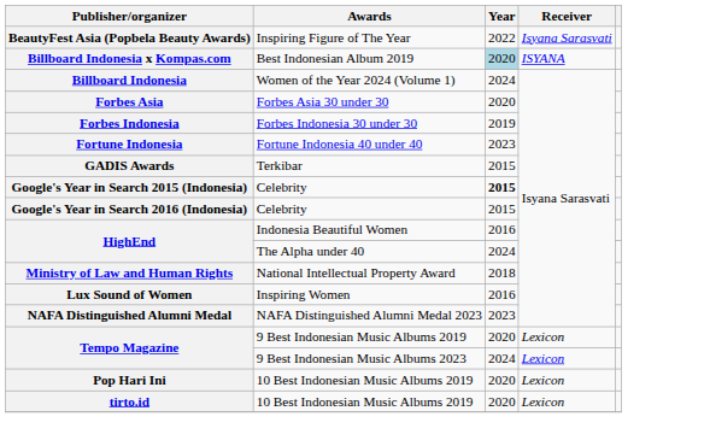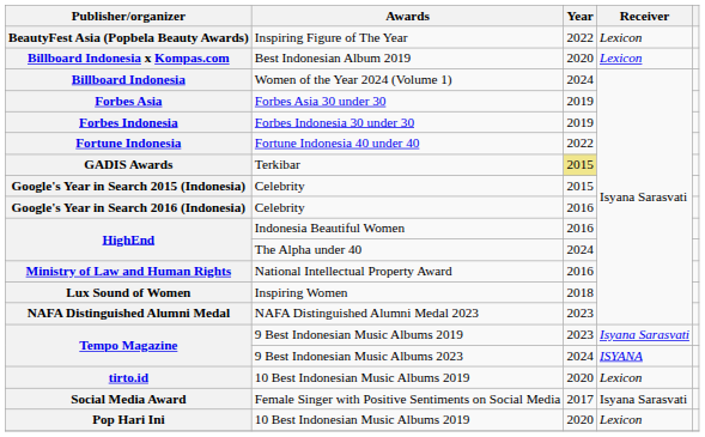 <table class="wikitable plainrowheaders sortable" style="margin-right: 0;">
 <tr>
 <th scope="col">Publisher/organizer</th>
 <th scope="col">Awards</th>
 <th scope="col">Year</th>
 <th scope="col">Receiver</th>
 <th scope="col" class="unsortable"></th>
 </tr>
 <tr>
 <th scope="row">BeautyFest Asia (Popbela Beauty Awards)  </th>
 <td>Inspiring Figure of The Year</td>
 <td>2022</td>
-<td><em><a href='#'>Isyana Sarasvati</a></em></td>
+<td rowspan=1><em>Lexicon</em></td>
 <td></td>
 </tr>
 <tr>
 <th scope="row"><a href='#'>Billboard Indonesia</a> x <a href='#'>Kompas.com</a></th>
 <td>Best Indonesian Album 2019</td>
-<td style="background: lightblue;">2020</td>
-<td rowspan=1><em><a href='#'>ISYANA</a></em></td>
+<td>2020</td>
+<td><em><a href='#'>Lexicon</a></em></td>
 <td></td>
 </tr>
 <tr>
 <th scope="row"><a href='#'>Billboard Indonesia</a></th>
 <td>Women of the Year 2024 (Volume 1)</td>
 <td>2024</td>
 <td rowspan="12">Isyana Sarasvati</td>
 <td></td>
 </tr>
 <tr>
 <th scope="row"><a href='#'>Forbes Asia</a></th>
 <td><a href='#'>Forbes Asia 30 under 30</a></td>
-<td>2020</td>
+<td>2019</td>
 <td></td>
 </tr>
 <tr>
 <th scope="row"><a href='#'>Forbes Indonesia</a></th>
 <td><a href='#'>Forbes Indonesia 30 under 30</a></td>
 <td>2019</td>
 <td></td>
 </tr>
 <tr>
 <th scope="row"><a href='#'>Fortune Indonesia</a></th>
 <td><a href='#'>Fortune Indonesia 40 under 40</a></td>
-<td>2023</td>
+<td>2022</td>
 <td></td>
 </tr>
 <tr>
 <th scope="row">GADIS Awards </th>
 <td>Terkibar</td>
-<td>2015</td>
+<td style="background: khaki;">2015</td>
 <td></td>
 </tr>
 <tr>
 <th scope="row">Google's Year in Search 2015 (Indonesia)</th>
 <td>Celebrity</td>
-<td><strong>2015</strong></td>
+<td>2015</td>
 <td></td>
 </tr>
 <tr>
 <th scope="row">Google's Year in Search 2016 (Indonesia)</th>
 <td>Celebrity</td>
-<td>2015</td>
+<td>2016</td>
 <td></td>
 </tr>
 <tr>
 <th rowspan = 2 scope="row"><a href='#'>HighEnd</a></th>
 <td>Indonesia Beautiful Women</td>
 <td>2016</td>
 <td></td>
 </tr>
 <tr>
 <td>The Alpha under 40</td>
 <td>2024</td>
 <td></td>
 </tr>
 <tr>
 <th scope="row"><a href='#'>Ministry of Law and Human Rights</a></th>
 <td>National Intellectual Property Award</td>
-<td>2018</td>
+<td>2016</td>
 <td></td>
 </tr>
 <tr>
 <th scope="row">Lux Sound of Women </th>
 <td>Inspiring Women</td>
-<td>2016</td>
+<td>2018</td>
 <td></td>
 </tr>
 <tr>
 <th scope="row">NAFA Distinguished Alumni Medal</th>
 <td>NAFA Distinguished Alumni Medal 2023</td>
 <td>2023</td>
 <td></td>
 </tr>
 <tr>
 <th rowspan = 2 scope="row"><a href='#'>Tempo Magazine</a></th>
 <td>9 Best Indonesian Music Albums 2019</td>
-<td>2020</td>
-<td rowspan=1><em>Lexicon</em></td>
+<td>2023</td>
+<td><em><a href='#'>Isyana Sarasvati</a></em></td>
 <td></td>
 </tr>
 <tr>
 <td>9 Best Indonesian Music Albums 2023</td>
 <td>2024</td>
-<td><em><a href='#'>Lexicon</a></em></td>
+<td rowspan=1><em><a href='#'>ISYANA</a></em></td>
+<td></td>
+</tr>
+<tr>
+<th scope="row"><a href='#'>tirto.id</a></th>
+<td>10 Best Indonesian Music Albums 2019</td>
+<td>2020</td>
+<td><em>Lexicon</em></td>
+<td></td>
+</tr>
+<tr>
+<th scope="row">Social Media Award </th>
+<td>Female Singer with Positive Sentiments on Social Media</td>
+<td>2017</td>
+<td>Isyana Sarasvati</td>
 <td></td>
 </tr>
 <tr>
 <th scope="row">Pop Hari Ini</th>
 <td>10 Best Indonesian Music Albums 2019</td>
 <td>2020</td>
 <td rowspan=1><em>Lexicon</em></td>
 <td></td>
 </tr>
 <tr>
-<th scope="row"><a href='#'>tirto.id</a></th>
-<td>10 Best Indonesian Music Albums 2019</td>
-<td>2020</td>
-<td><em>Lexicon</em></td>
-<td></td>
-</tr>
-<tr>
 </tr>
 </table>
